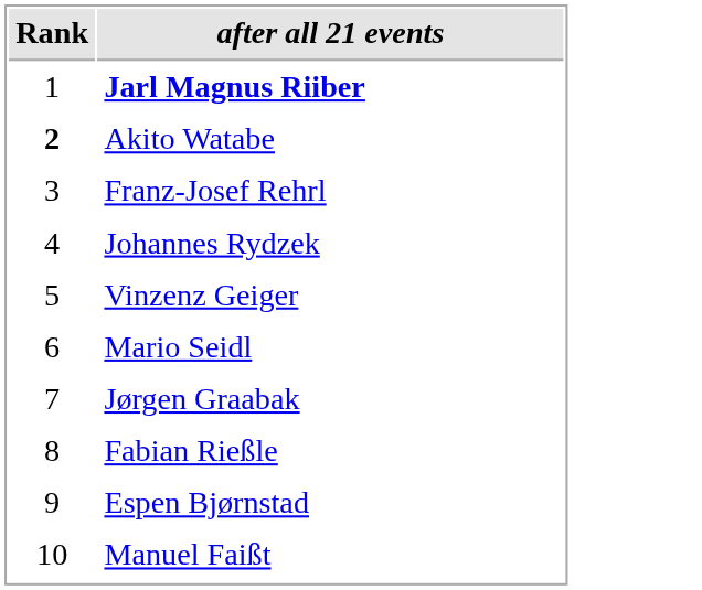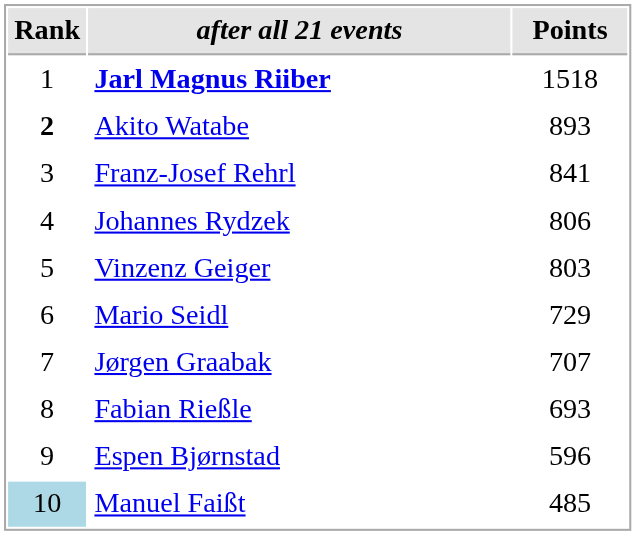 <table cellspacing="1" cellpadding="3" style="border:1px solid #AAAAAA;font-size:86%">
 <tr style="background-color: #E4E4E4;">
 <th style="border-bottom:1px solid #AAAAAA; width: 10px;">Rank</th>
 <th style="border-bottom:1px solid #AAAAAA; width: 200px;"><em>after all 21 events</em></th>
+<th style="border-bottom:1px solid #AAAAAA; width: 50px;">Points</th>
 </tr>
 <tr>
 <td align=center>1</td>
 <td><strong> <a href='#'>Jarl Magnus Riiber</a></strong></td>
+<td align=center>1518</td>
 </tr>
 <tr>
 <td align=center><strong>2</strong></td>
 <td> <a href='#'>Akito Watabe</a></td>
+<td align=center>893</td>
 </tr>
 <tr>
 <td align=center>3</td>
 <td> <a href='#'>Franz-Josef Rehrl</a></td>
+<td align=center>841</td>
 </tr>
 <tr>
 <td align=center>4</td>
 <td> <a href='#'>Johannes Rydzek</a></td>
+<td align=center>806</td>
 </tr>
 <tr>
 <td align=center>5</td>
 <td> <a href='#'>Vinzenz Geiger</a></td>
+<td align=center>803</td>
 </tr>
 <tr>
 <td align=center>6</td>
 <td> <a href='#'>Mario Seidl</a></td>
+<td align=center>729</td>
 </tr>
 <tr>
 <td align=center>7</td>
 <td> <a href='#'>Jørgen Graabak</a></td>
+<td align=center>707</td>
 </tr>
 <tr>
 <td align=center>8</td>
 <td> <a href='#'>Fabian Rießle</a></td>
+<td align=center>693</td>
 </tr>
 <tr>
 <td align=center>9</td>
 <td> <a href='#'>Espen Bjørnstad</a></td>
+<td align=center>596</td>
 </tr>
 <tr>
-<td align=center>10</td>
+<td align=center style="background: lightblue;">10</td>
 <td> <a href='#'>Manuel Faißt</a></td>
+<td align=center>485</td>
 </tr>
 </table>
